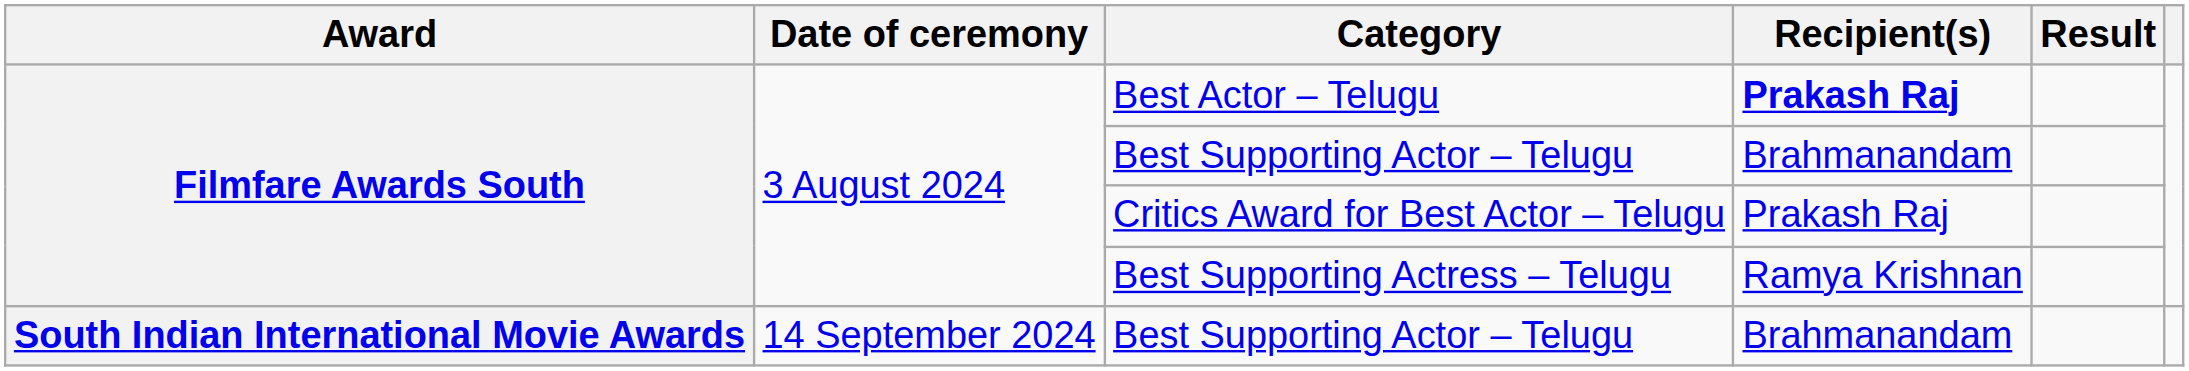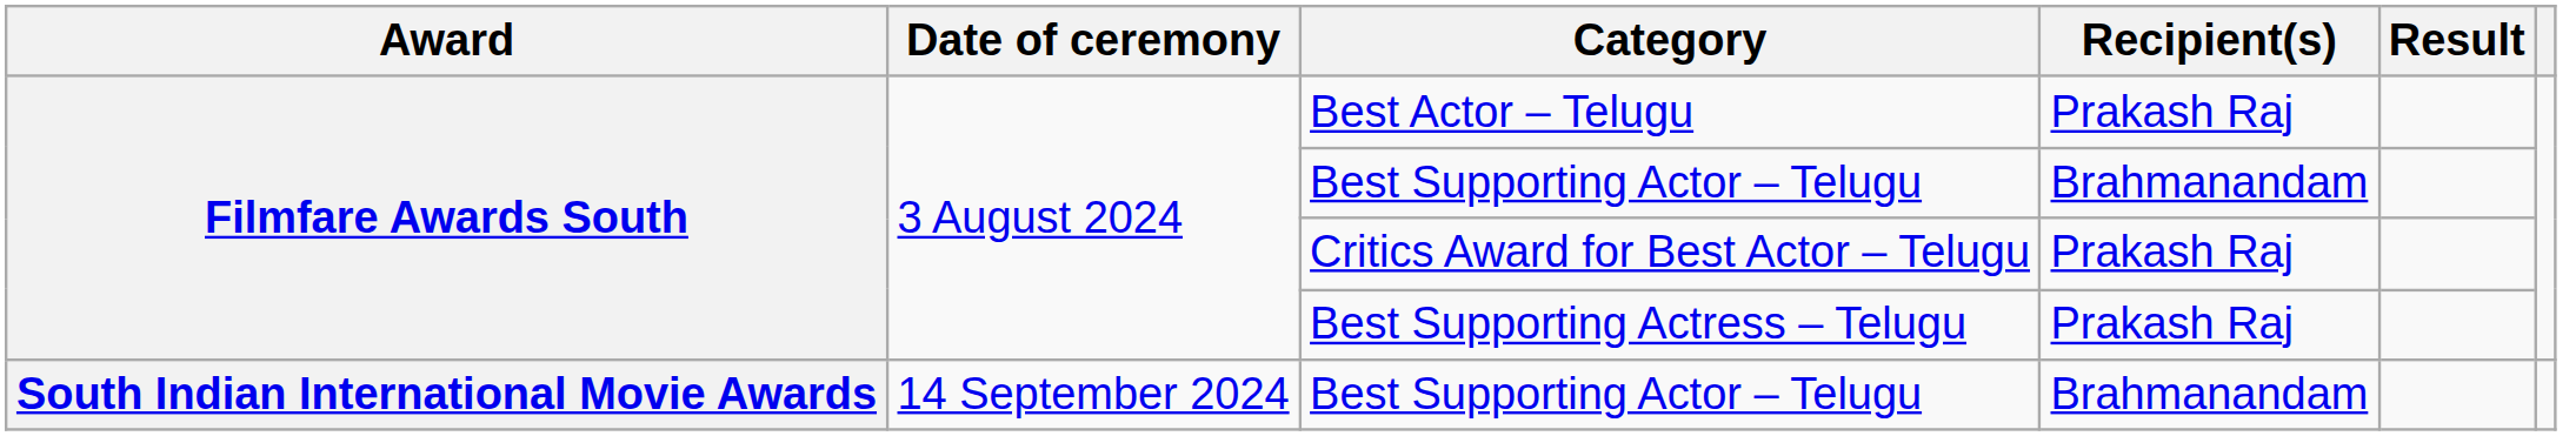 <table class="wikitable plainrowheaders sortable">
 <tr>
 <th scope="col">Award</th>
 <th scope="col">Date of ceremony</th>
 <th scope="col">Category</th>
 <th scope="col">Recipient(s)</th>
 <th scope="col">Result</th>
 <th scope="col" class="unsortable"></th>
 </tr>
 <tr>
 <th rowspan="4" scope="row"><a href='#'>Filmfare Awards South</a></th>
 <td rowspan="4"><a href='#'>3 August 2024</a></td>
 <td><a href='#'>Best Actor – Telugu</a></td>
-<td><strong><a href='#'>Prakash Raj</a></strong></td>
+<td><a href='#'>Prakash Raj</a></td>
 <td></td>
 <td rowspan="4"></td>
 </tr>
 <tr>
 <td><a href='#'>Best Supporting Actor – Telugu</a></td>
 <td><a href='#'>Brahmanandam</a></td>
 <td></td>
 </tr>
 <tr>
 <td><a href='#'>Critics Award for Best Actor – Telugu</a></td>
 <td><a href='#'>Prakash Raj</a></td>
 <td></td>
 </tr>
 <tr>
 <td><a href='#'>Best Supporting Actress – Telugu</a></td>
-<td><a href='#'>Ramya Krishnan</a></td>
+<td><a href='#'>Prakash Raj</a></td>
 <td></td>
 </tr>
 <tr>
 <th scope="row"><a href='#'>South Indian International Movie Awards</a></th>
 <td><a href='#'>14 September 2024</a></td>
 <td><a href='#'>Best Supporting Actor – Telugu</a></td>
 <td><a href='#'>Brahmanandam</a></td>
 <td></td>
 <td></td>
 </tr>
 </table>
